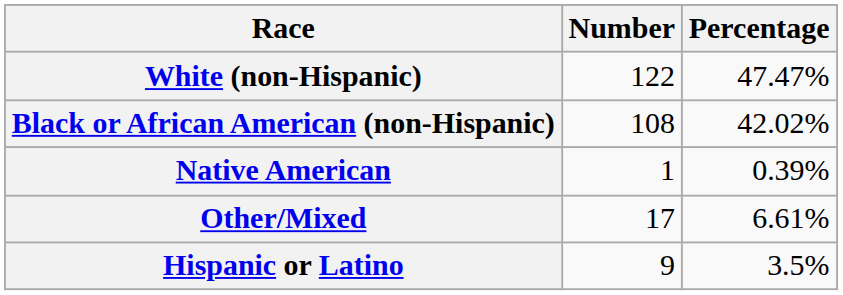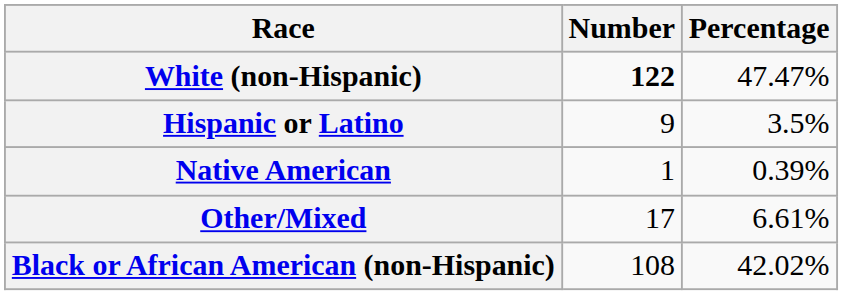 <table class="wikitable" style="text-align:right">
 <tr>
 <th scope="col">Race</th>
 <th scope="col">Number</th>
 <th scope="col">Percentage</th>
 </tr>
 <tr>
 <th scope="row"><a href='#'>White</a> (non-Hispanic)</th>
-<td>122</td>
+<td><strong>122</strong></td>
 <td>47.47%</td>
 </tr>
 <tr>
-<th scope="row"><a href='#'>Black or African American</a> (non-Hispanic)</th>
-<td>108</td>
-<td>42.02%</td>
+<th scope="row"><a href='#'>Hispanic</a> or <a href='#'>Latino</a></th>
+<td>9</td>
+<td>3.5%</td>
 </tr>
 <tr>
 <th scope="row"><a href='#'>Native American</a></th>
 <td>1</td>
 <td>0.39%</td>
 </tr>
 <tr>
 <th scope="row"><a href='#'>Other/Mixed</a></th>
 <td>17</td>
 <td>6.61%</td>
 </tr>
 <tr>
-<th scope="row"><a href='#'>Hispanic</a> or <a href='#'>Latino</a></th>
-<td>9</td>
-<td>3.5%</td>
+<th scope="row"><a href='#'>Black or African American</a> (non-Hispanic)</th>
+<td>108</td>
+<td>42.02%</td>
 </tr>
 </table>
